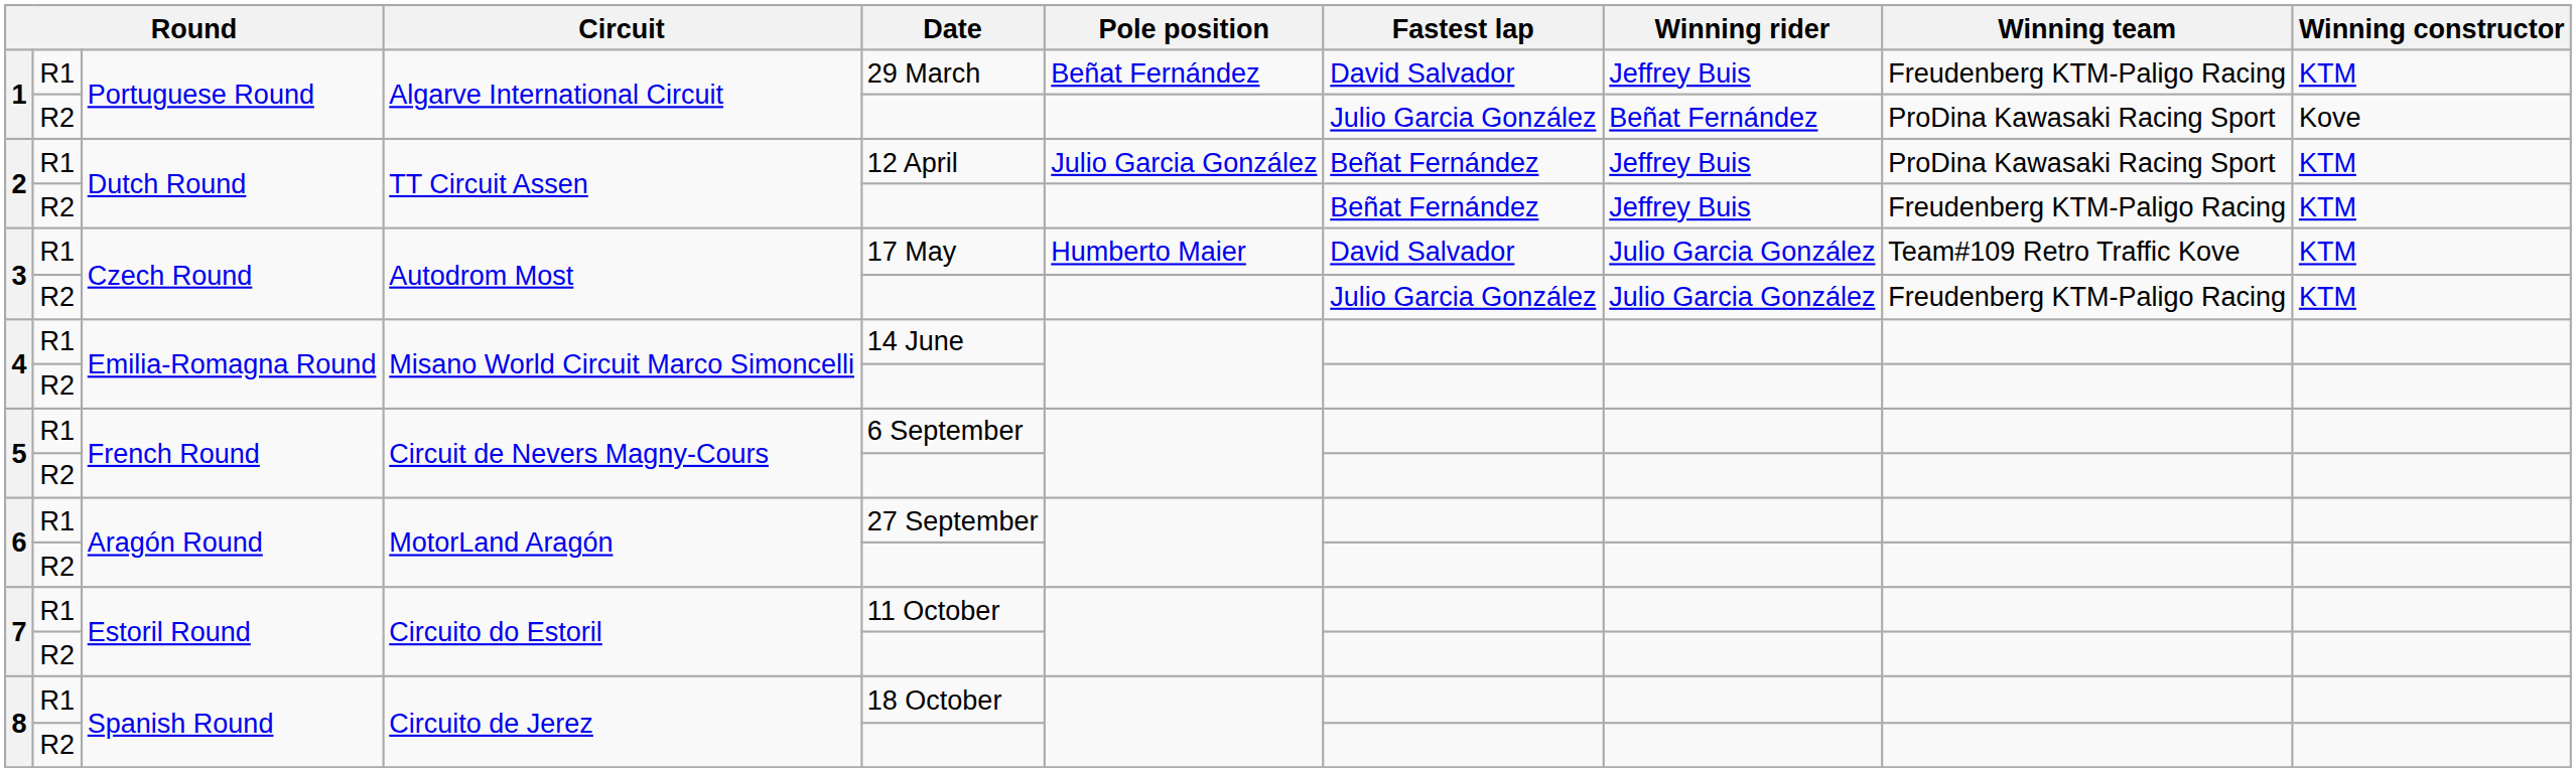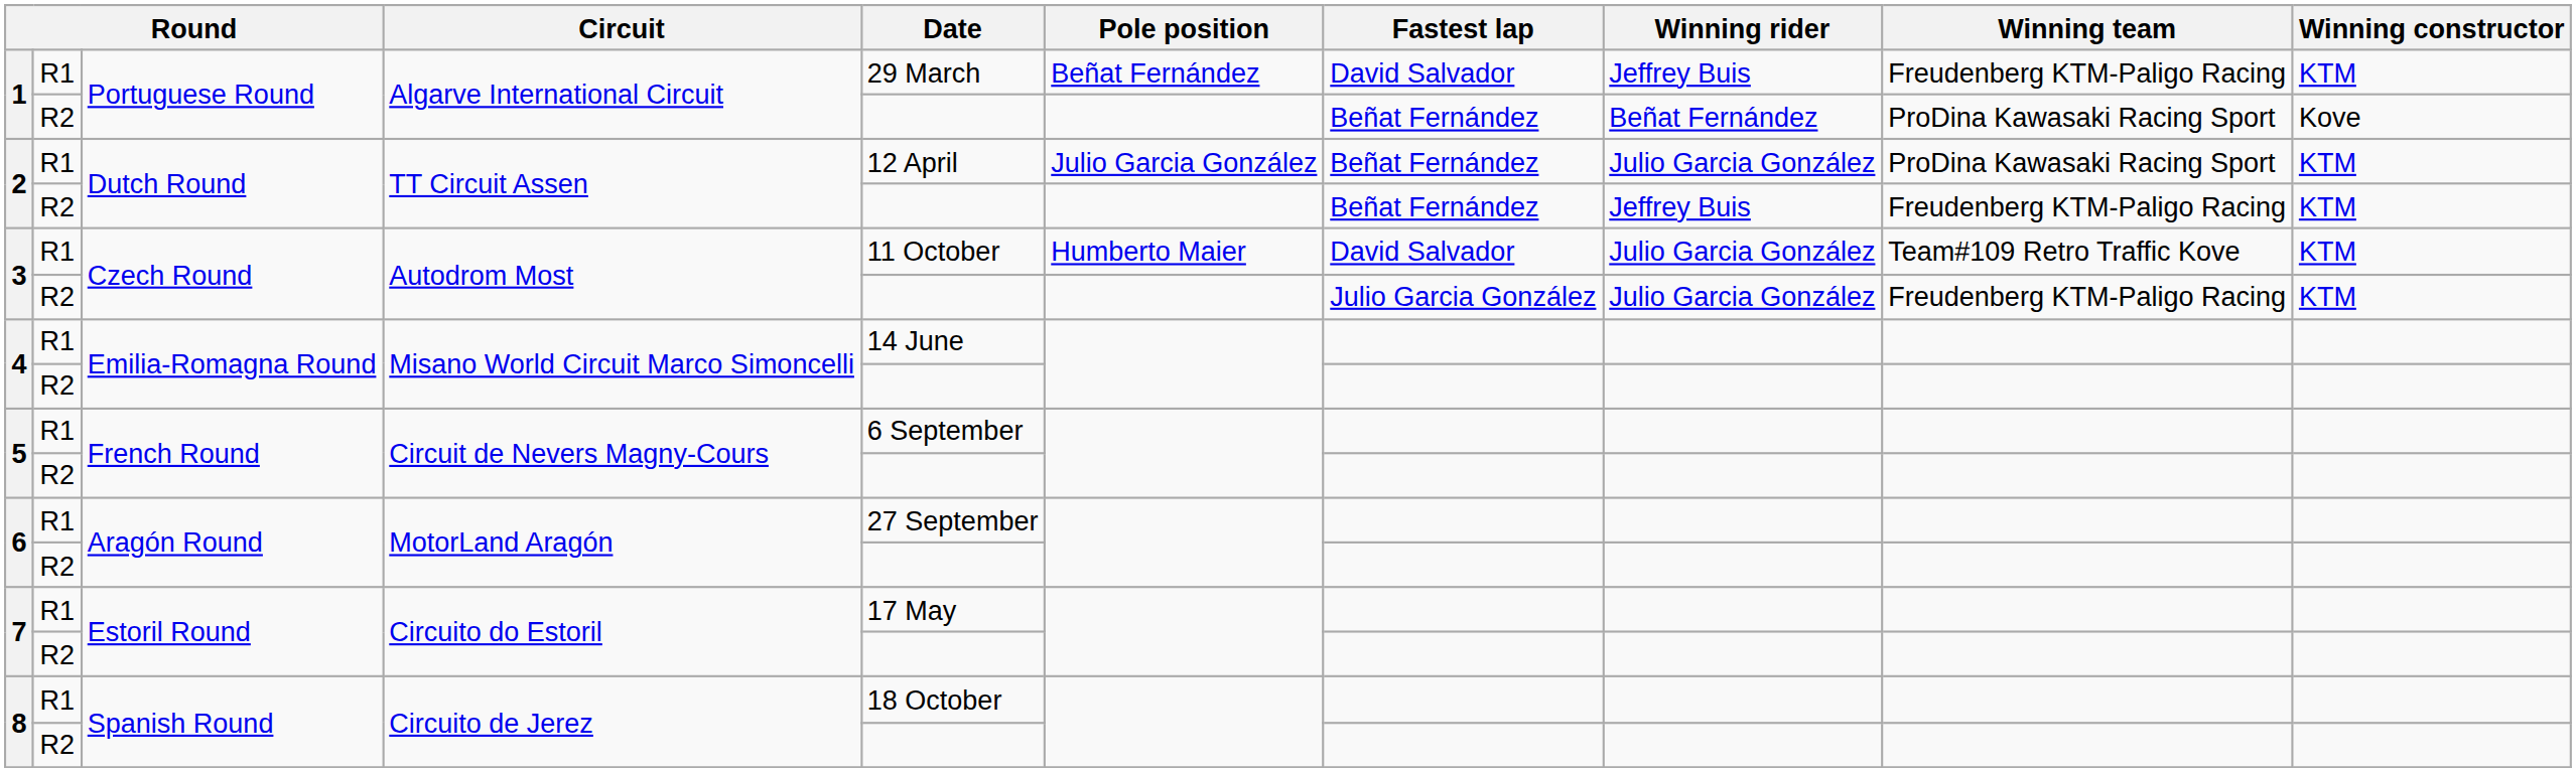 <table class="wikitable" style="font-size: 80%;">
 <tr>
 <th scope="col" colspan="3">Round</th>
 <th scope="col">Circuit</th>
 <th scope="col">Date</th>
 <th scope="col">Pole position</th>
 <th scope="col">Fastest lap</th>
 <th scope="col">Winning rider</th>
 <th scope="col">Winning team</th>
 <th scope="col" style="white-space:nowrap">Winning constructor</th>
 </tr>
 <tr>
 <th scope="row" rowspan="2">1</th>
 <td>R1</td>
 <td rowspan="2"> <a href='#'>Portuguese Round</a></td>
 <td rowspan="2"><a href='#'>Algarve International Circuit</a></td>
 <td>29 March</td>
 <td> <a href='#'>Beñat Fernández</a></td>
 <td> <a href='#'>David Salvador</a></td>
 <td> <a href='#'>Jeffrey Buis</a></td>
 <td nowrap> Freudenberg KTM-Paligo Racing</td>
 <td> <a href='#'>KTM</a></td>
 </tr>
 <tr>
 <td>R2</td>
 <td></td>
 <td></td>
-<td nowrap> <a href='#'>Julio Garcia González</a></td>
+<td> <a href='#'>Beñat Fernández</a></td>
 <td> <a href='#'>Beñat Fernández</a></td>
 <td> ProDina Kawasaki Racing Sport</td>
 <td> Kove</td>
 </tr>
 <tr>
 <th rowspan="2">2</th>
 <td>R1</td>
 <td rowspan="2"> <a href='#'>Dutch Round</a></td>
 <td rowspan="2"><a href='#'>TT Circuit Assen</a></td>
 <td>12 April</td>
 <td nowrap> <a href='#'>Julio Garcia González</a></td>
 <td> <a href='#'>Beñat Fernández</a></td>
-<td> <a href='#'>Jeffrey Buis</a></td>
+<td nowrap> <a href='#'>Julio Garcia González</a></td>
 <td> ProDina Kawasaki Racing Sport</td>
 <td> <a href='#'>KTM</a></td>
 </tr>
 <tr>
 <td>R2</td>
 <td></td>
 <td></td>
 <td> <a href='#'>Beñat Fernández</a></td>
 <td> <a href='#'>Jeffrey Buis</a></td>
 <td> Freudenberg KTM-Paligo Racing</td>
 <td> <a href='#'>KTM</a></td>
 </tr>
 <tr>
 <th rowspan="2">3</th>
 <td>R1</td>
 <td rowspan="2"> <a href='#'>Czech Round</a></td>
 <td rowspan="2"><a href='#'>Autodrom Most</a></td>
-<td>17 May</td>
+<td>11 October</td>
 <td> <a href='#'>Humberto Maier</a></td>
 <td> <a href='#'>David Salvador</a></td>
 <td nowrap> <a href='#'>Julio Garcia González</a></td>
 <td> Team#109 Retro Traffic Kove</td>
 <td> <a href='#'>KTM</a></td>
 </tr>
 <tr>
 <td>R2</td>
 <td></td>
 <td></td>
 <td> <a href='#'>Julio Garcia González</a></td>
 <td nowrap> <a href='#'>Julio Garcia González</a></td>
 <td> Freudenberg KTM-Paligo Racing</td>
 <td> <a href='#'>KTM</a></td>
 </tr>
 <tr>
 <th rowspan="2">4</th>
 <td>R1</td>
 <td rowspan="2" style="white-space:nowrap"> <a href='#'>Emilia-Romagna Round</a></td>
 <td rowspan="2" style="white-space:nowrap"><a href='#'>Misano World Circuit Marco Simoncelli</a></td>
 <td>14 June</td>
 <td rowspan="2"></td>
 <td></td>
 <td></td>
 <td></td>
 <td></td>
 </tr>
 <tr>
 <td>R2</td>
 <td></td>
 <td style="white-space:nowrap"></td>
 <td></td>
 <td></td>
 <td></td>
 </tr>
 <tr>
 <th rowspan="2">5</th>
 <td>R1</td>
 <td rowspan="2"> <a href='#'>French Round</a></td>
 <td rowspan="2"><a href='#'>Circuit de Nevers Magny-Cours</a></td>
 <td>6 September</td>
 <td rowspan="2"></td>
 <td></td>
 <td></td>
 <td></td>
 <td></td>
 </tr>
 <tr>
 <td>R2</td>
 <td></td>
 <td></td>
 <td></td>
 <td></td>
 <td></td>
 </tr>
 <tr>
 <th rowspan="2">6</th>
 <td>R1</td>
 <td rowspan="2"> <a href='#'>Aragón Round</a></td>
 <td rowspan="2"><a href='#'>MotorLand Aragón</a></td>
 <td nowrap>27 September</td>
 <td rowspan="2"></td>
 <td></td>
 <td></td>
 <td></td>
 <td></td>
 </tr>
 <tr>
 <td>R2</td>
 <td></td>
 <td></td>
 <td></td>
 <td></td>
 <td></td>
 </tr>
 <tr>
 <th rowspan="2">7</th>
 <td>R1</td>
 <td rowspan="2"> <a href='#'>Estoril Round</a></td>
 <td rowspan="2"><a href='#'>Circuito do Estoril</a></td>
-<td>11 October</td>
+<td>17 May</td>
 <td rowspan="2"></td>
 <td></td>
 <td></td>
 <td></td>
 <td></td>
 </tr>
 <tr>
 <td>R2</td>
 <td></td>
 <td></td>
 <td></td>
 <td></td>
 <td></td>
 </tr>
 <tr>
 <th rowspan="2">8</th>
 <td>R1</td>
 <td rowspan="2"> <a href='#'>Spanish Round</a></td>
 <td rowspan="2"><a href='#'>Circuito de Jerez</a></td>
 <td>18 October</td>
 <td rowspan="2"></td>
 <td></td>
 <td></td>
 <td></td>
 <td></td>
 </tr>
 <tr>
 <td>R2</td>
 <td></td>
 <td></td>
 <td></td>
 <td></td>
 <td></td>
 </tr>
 <tr>
 </tr>
 </table>
